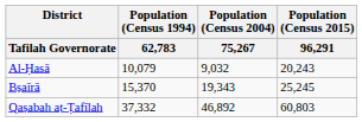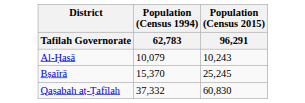 <table class="wikitable sortable" style="margin-left:auto;margin-right:auto" style="text-align:right;">
 <tr bgcolor="#ececec" valign=top>
 <th>District</th>
 <th>Population<br>(Census 1994)</th>
-<th>Population<br>(Census 2004)</th>
 <th>Population<br>(Census 2015)</th>
 </tr>
 <tr bgcolor="#ececec" valign=top>
 <th align="center">Tafilah Governorate</th>
 <th>62,783</th>
-<th>75,267</th>
 <th>96,291</th>
 </tr>
 <tr>
 <td align="left"><a href='#'>Al-Ḥasā</a></td>
 <td>10,079</td>
-<td>9,032</td>
-<td>20,243</td>
+<td>10,243</td>
 </tr>
 <tr>
 <td align="left"><a href='#'>Bṣaīrā</a></td>
 <td>15,370</td>
-<td>19,343</td>
 <td>25,245</td>
 </tr>
 <tr>
 <td align="left"><a href='#'>Qaṣabah aṭ-Ṭafīlah</a></td>
 <td>37,332</td>
-<td>46,892</td>
-<td>60,803</td>
+<td>60,830</td>
 </tr>
 </table>
